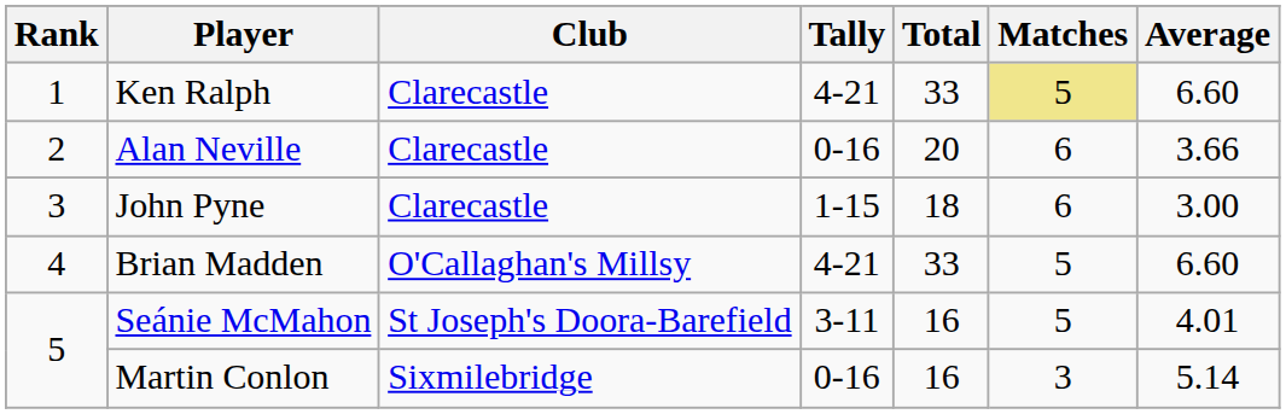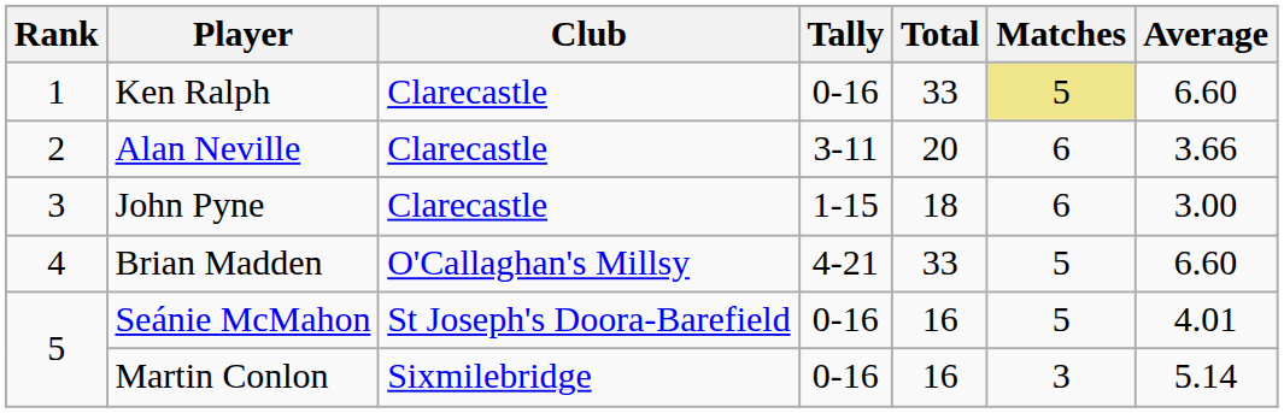 <table class="wikitable">
 <tr>
 <th>Rank</th>
 <th>Player</th>
 <th>Club</th>
 <th>Tally</th>
 <th>Total</th>
 <th>Matches</th>
 <th>Average</th>
 </tr>
 <tr>
 <td rowspan=1 align=center>1</td>
 <td>Ken Ralph</td>
 <td><a href='#'>Clarecastle</a></td>
-<td align=center>4-21</td>
+<td align=center>0-16</td>
 <td align=center>33</td>
 <td align=center style="background: khaki;">5</td>
 <td align=center>6.60</td>
 </tr>
 <tr>
 <td rowspan=1 align=center>2</td>
 <td><a href='#'>Alan Neville</a></td>
 <td><a href='#'>Clarecastle</a></td>
-<td align=center>0-16</td>
+<td align=center>3-11</td>
 <td align=center>20</td>
 <td align=center>6</td>
 <td align=center>3.66</td>
 </tr>
 <tr>
 <td rowspan=1 align=center>3</td>
 <td>John Pyne</td>
 <td><a href='#'>Clarecastle</a></td>
 <td align=center>1-15</td>
 <td align=center>18</td>
 <td align=center>6</td>
 <td align=center>3.00</td>
 </tr>
 <tr>
 <td rowspan=1 align=center>4</td>
 <td>Brian Madden</td>
 <td><a href='#'>O'Callaghan's Millsy</a></td>
 <td align=center>4-21</td>
 <td align=center>33</td>
 <td align=center>5</td>
 <td align=center>6.60</td>
 </tr>
 <tr>
 <td rowspan=2 align=center>5</td>
 <td><a href='#'>Seánie McMahon</a></td>
 <td><a href='#'>St Joseph's Doora-Barefield</a></td>
-<td align=center>3-11</td>
+<td align=center>0-16</td>
 <td align=center>16</td>
 <td align=center>5</td>
 <td align=center>4.01</td>
 </tr>
 <tr>
 <td>Martin Conlon</td>
 <td><a href='#'>Sixmilebridge</a></td>
 <td align=center>0-16</td>
 <td align=center>16</td>
 <td align=center>3</td>
 <td align=center>5.14</td>
 </tr>
 </table>
